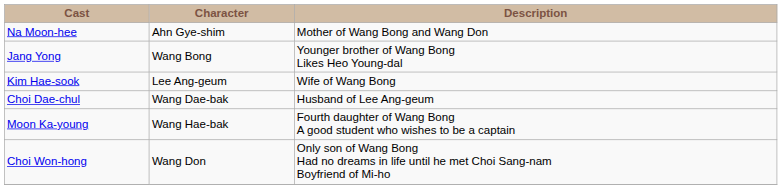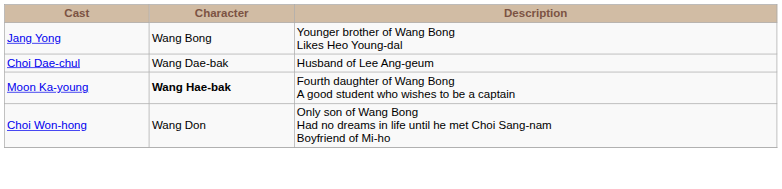 <table class="wikitable" width="85%">
 <tr style="background:#d1bca4; color:#7c5343" align=center>
 <td style="width:12%"><strong>Cast</strong></td>
 <td style="width:12%"><strong>Character</strong></td>
 <td style="width:40%"><strong>Description </strong></td>
 </tr>
 <tr>
-<td><a href='#'>Na Moon-hee</a></td>
-<td>Ahn Gye-shim</td>
-<td>Mother of Wang Bong and Wang Don</td>
-</tr>
-<tr>
 <td><a href='#'>Jang Yong</a></td>
 <td>Wang Bong</td>
 <td>Younger brother of Wang Bong <br> Likes Heo Young-dal</td>
-</tr>
-<tr>
-<td><a href='#'>Kim Hae-sook</a></td>
-<td>Lee Ang-geum</td>
-<td>Wife of Wang Bong</td>
 </tr>
 <tr>
 <td><a href='#'>Choi Dae-chul</a></td>
 <td>Wang Dae-bak</td>
 <td>Husband of Lee Ang-geum</td>
 </tr>
 <tr>
 <td><a href='#'>Moon Ka-young</a></td>
-<td>Wang Hae-bak</td>
+<td><strong>Wang Hae-bak</strong></td>
 <td>Fourth daughter of Wang Bong <br> A good student who wishes to be a captain</td>
 </tr>
 <tr>
 <td><a href='#'>Choi Won-hong</a></td>
 <td>Wang Don</td>
 <td>Only son of Wang Bong <br> Had no dreams in life until he met Choi Sang-nam <br> Boyfriend of Mi-ho</td>
 </tr>
 <tr>
 </tr>
 </table>
